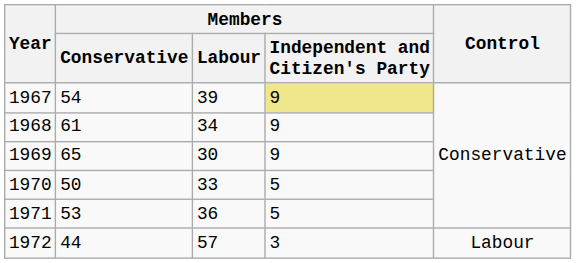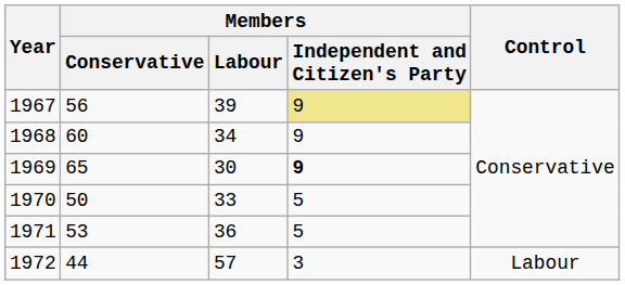 <table class="wikitable">
 <tr>
 <th rowspan=2>Year</th>
 <th colspan=3>Members</th>
 <th rowspan=2>Control</th>
 </tr>
 <tr>
 <th>Conservative</th>
 <th>Labour</th>
 <th>Independent and<br>Citizen's Party</th>
 </tr>
 <tr>
 <td>1967</td>
-<td>54</td>
+<td>56</td>
 <td>39</td>
 <td style="background: khaki;">9</td>
 <td rowspan=5 valign=middle align=center>Conservative</td>
 </tr>
 <tr>
 <td>1968</td>
-<td>61</td>
+<td>60</td>
 <td>34</td>
 <td>9</td>
 </tr>
 <tr>
 <td>1969</td>
 <td>65</td>
 <td>30</td>
-<td>9</td>
+<td><strong>9</strong></td>
 </tr>
 <tr>
 <td>1970</td>
 <td>50</td>
 <td>33</td>
 <td>5</td>
 </tr>
 <tr>
 <td>1971</td>
 <td>53</td>
 <td>36</td>
 <td>5</td>
 </tr>
 <tr>
 <td>1972</td>
 <td>44</td>
 <td>57</td>
 <td>3</td>
 <td align=center>Labour</td>
 </tr>
 </table>
